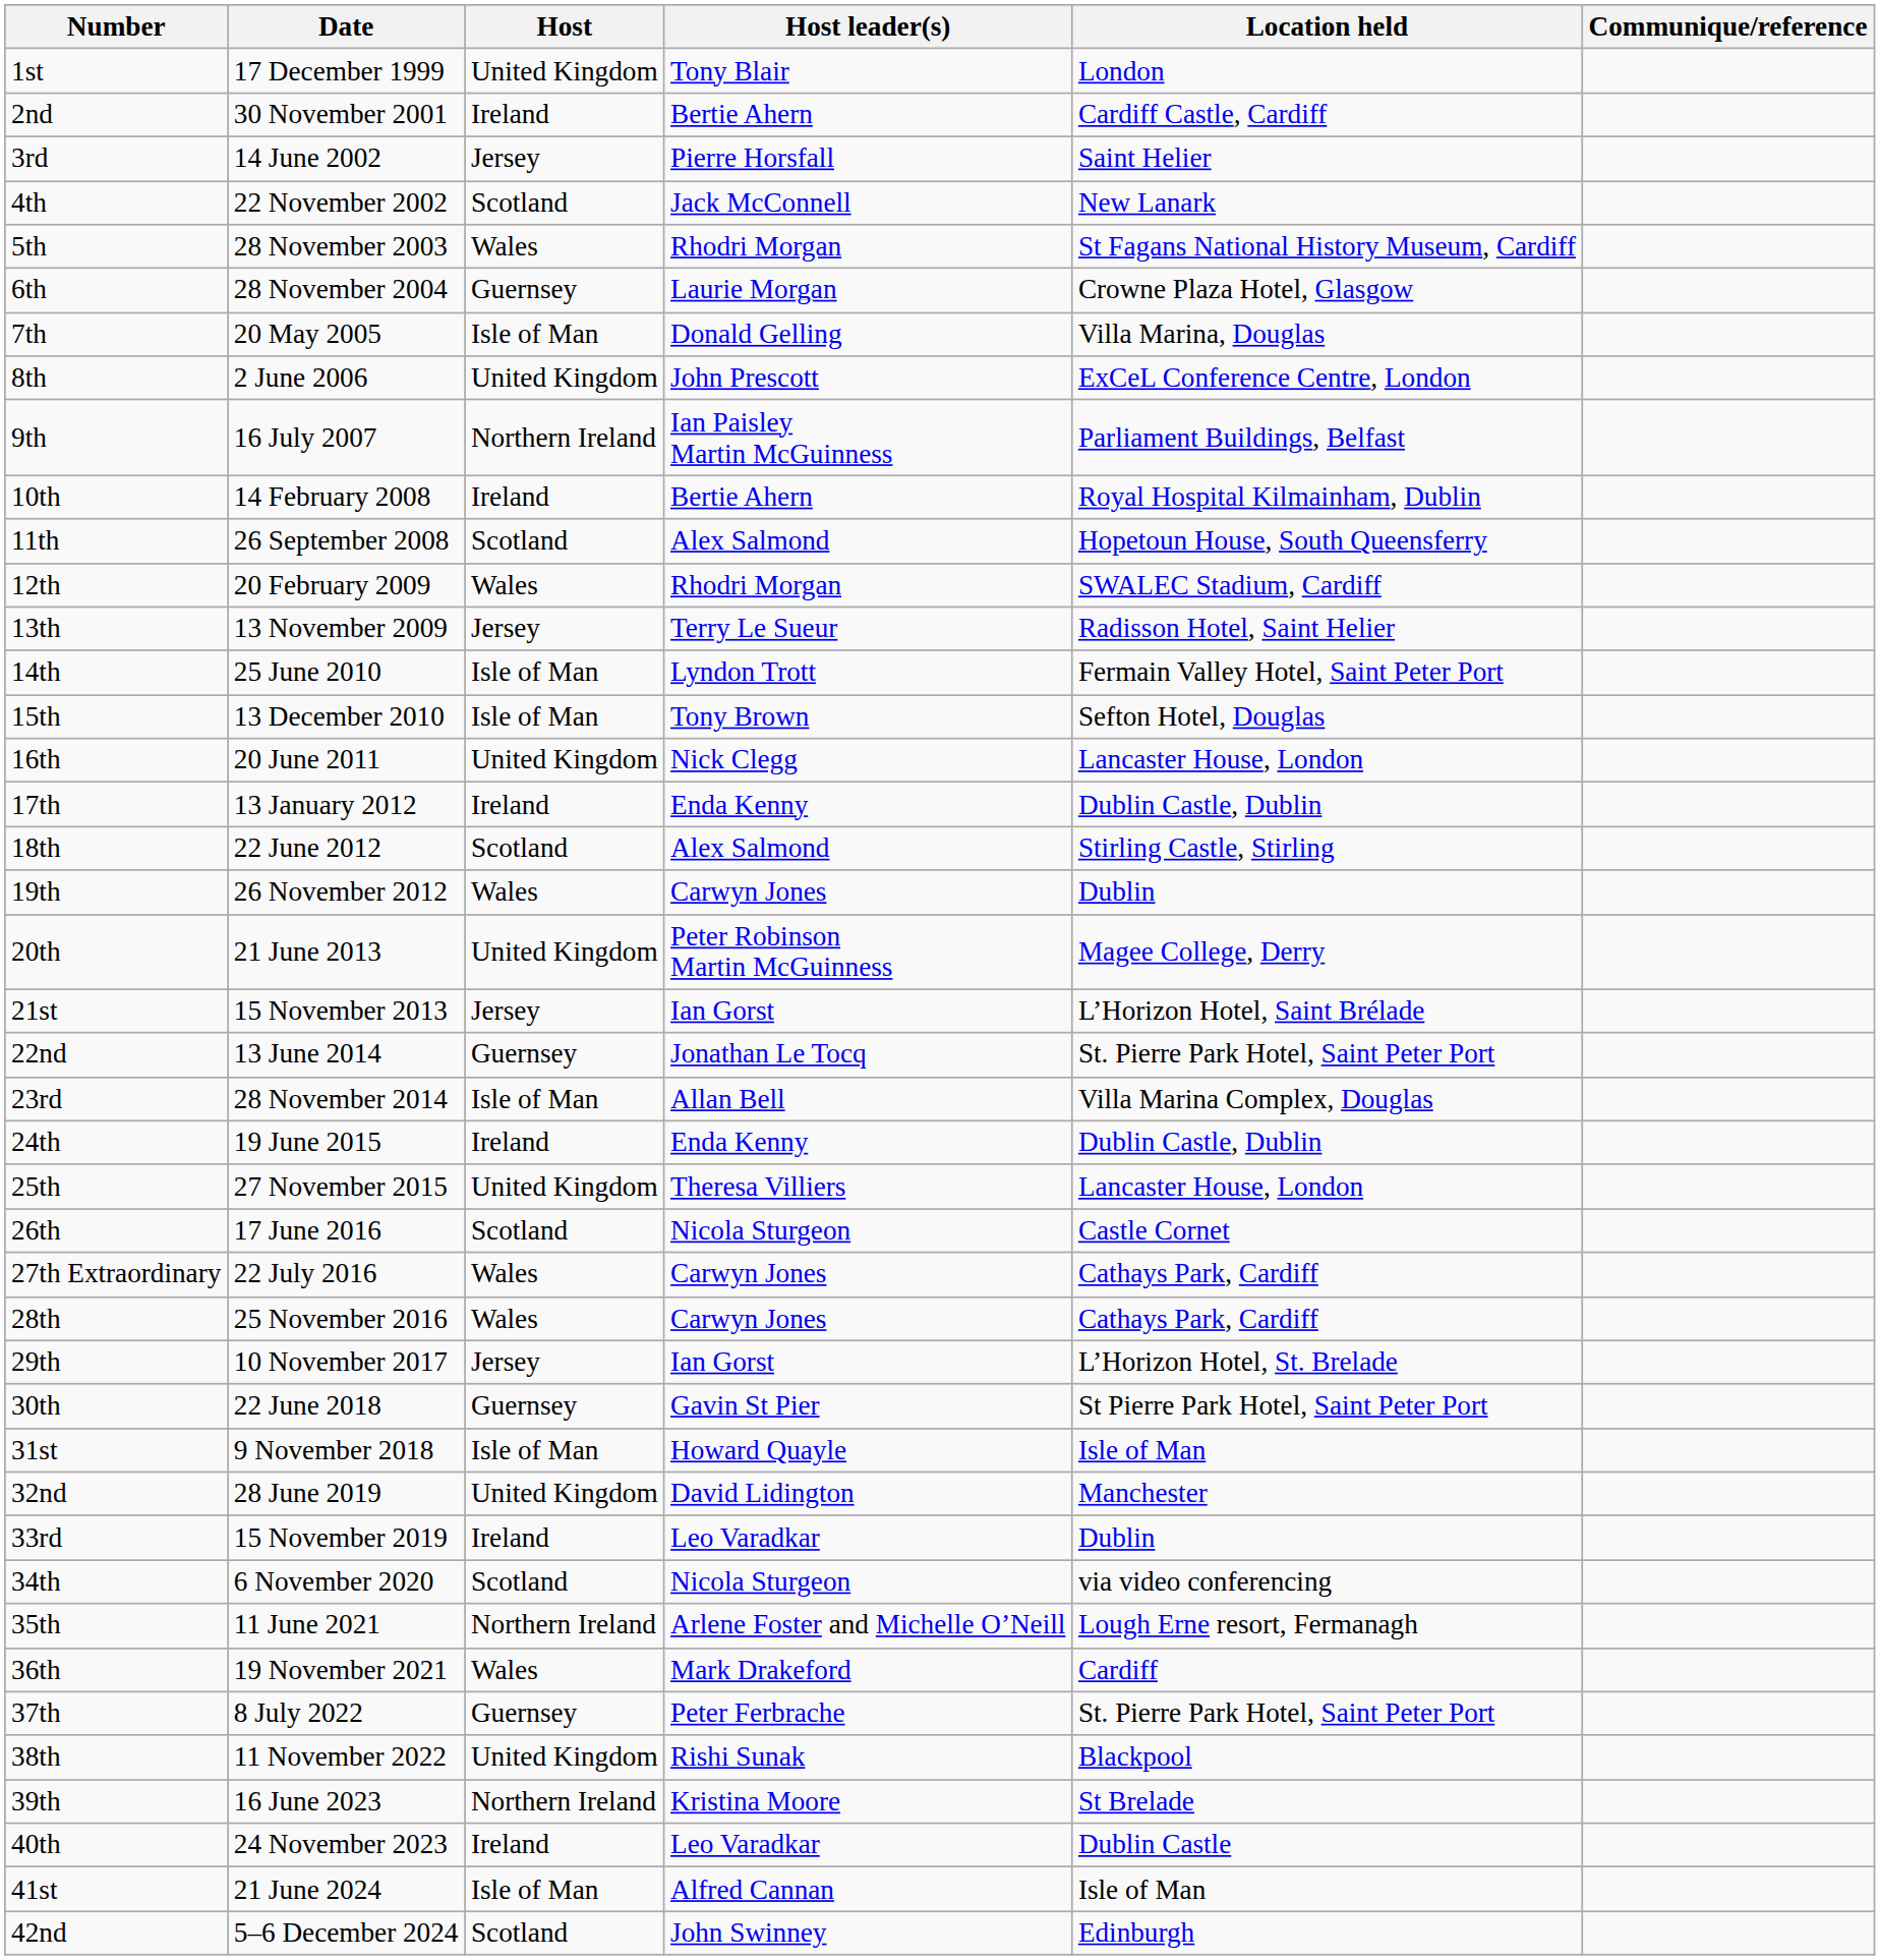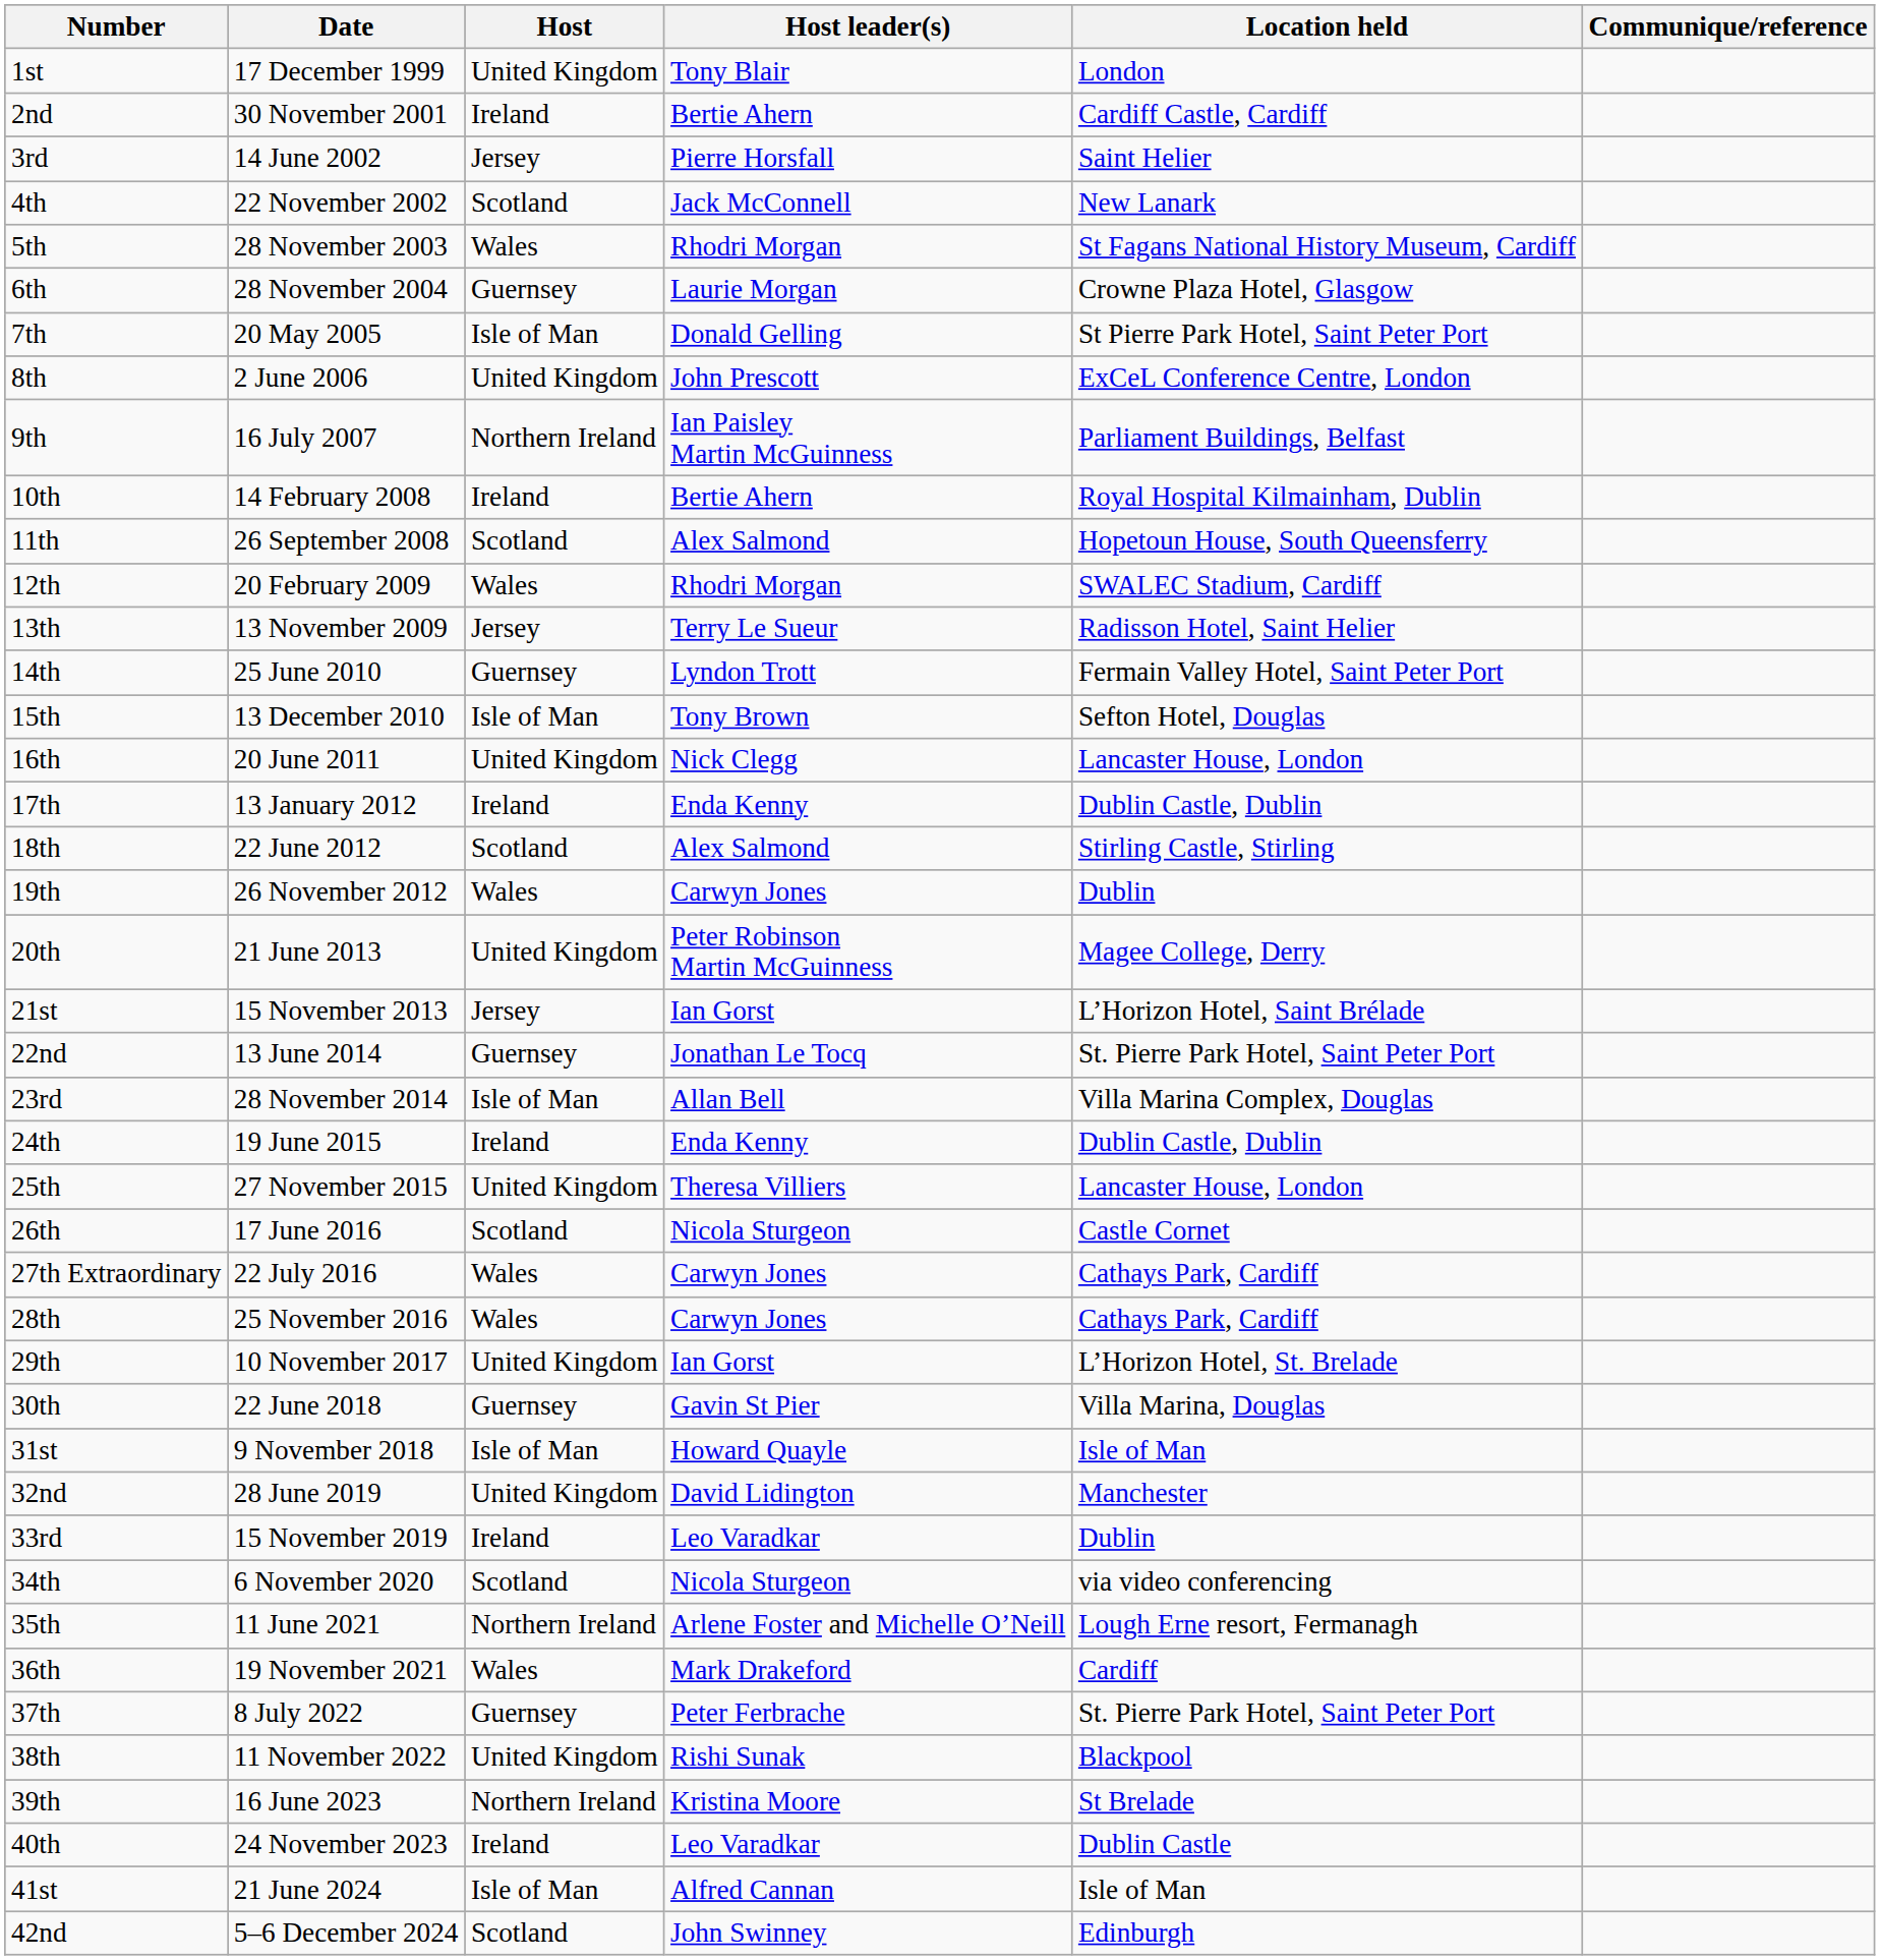 <table class="wikitable">
 <tr>
 <th>Number</th>
 <th>Date</th>
 <th>Host</th>
 <th>Host leader(s)</th>
 <th>Location held</th>
 <th>Communique/reference</th>
 </tr>
 <tr>
 <td>1st</td>
 <td>17 December 1999</td>
 <td>United Kingdom</td>
 <td><a href='#'>Tony Blair</a></td>
 <td><a href='#'>London</a></td>
 <td></td>
 </tr>
 <tr>
 <td>2nd</td>
 <td>30 November 2001</td>
 <td>Ireland</td>
 <td><a href='#'>Bertie Ahern</a></td>
 <td><a href='#'>Cardiff Castle</a>, <a href='#'>Cardiff</a></td>
 <td></td>
 </tr>
 <tr>
 <td>3rd</td>
 <td>14 June 2002</td>
 <td>Jersey</td>
 <td><a href='#'>Pierre Horsfall</a></td>
 <td><a href='#'>Saint Helier</a></td>
 <td></td>
 </tr>
 <tr>
 <td>4th</td>
 <td>22 November 2002</td>
 <td>Scotland</td>
 <td><a href='#'>Jack McConnell</a></td>
 <td><a href='#'>New Lanark</a></td>
 <td></td>
 </tr>
 <tr>
 <td>5th</td>
 <td>28 November 2003</td>
 <td>Wales</td>
 <td><a href='#'>Rhodri Morgan</a></td>
 <td><a href='#'>St Fagans National History Museum</a>, <a href='#'>Cardiff</a></td>
 <td></td>
 </tr>
 <tr>
 <td>6th</td>
 <td>28 November 2004</td>
 <td>Guernsey</td>
 <td><a href='#'>Laurie Morgan</a></td>
 <td>Crowne Plaza Hotel, <a href='#'>Glasgow</a></td>
 <td></td>
 </tr>
 <tr>
 <td>7th</td>
 <td>20 May 2005</td>
 <td>Isle of Man</td>
 <td><a href='#'>Donald Gelling</a></td>
-<td>Villa Marina, <a href='#'>Douglas</a></td>
+<td>St Pierre Park Hotel, <a href='#'>Saint Peter Port</a></td>
 <td></td>
 </tr>
 <tr>
 <td>8th</td>
 <td>2 June 2006</td>
 <td>United Kingdom</td>
 <td><a href='#'>John Prescott</a></td>
 <td><a href='#'>ExCeL Conference Centre</a>, <a href='#'>London</a></td>
 <td></td>
 </tr>
 <tr>
 <td>9th</td>
 <td>16 July 2007</td>
 <td>Northern Ireland</td>
 <td><a href='#'>Ian Paisley</a><br><a href='#'>Martin McGuinness</a></td>
 <td><a href='#'>Parliament Buildings</a>, <a href='#'>Belfast</a></td>
 <td></td>
 </tr>
 <tr>
 <td>10th</td>
 <td>14 February 2008</td>
 <td>Ireland</td>
 <td><a href='#'>Bertie Ahern</a></td>
 <td><a href='#'>Royal Hospital Kilmainham</a>, <a href='#'>Dublin</a></td>
 <td></td>
 </tr>
 <tr>
 <td>11th</td>
 <td>26 September 2008</td>
 <td>Scotland</td>
 <td><a href='#'>Alex Salmond</a></td>
 <td><a href='#'>Hopetoun House</a>, <a href='#'>South Queensferry</a></td>
 <td></td>
 </tr>
 <tr>
 <td>12th</td>
 <td>20 February 2009</td>
 <td>Wales</td>
 <td><a href='#'>Rhodri Morgan</a></td>
 <td><a href='#'>SWALEC Stadium</a>, <a href='#'>Cardiff</a></td>
 <td></td>
 </tr>
 <tr>
 <td>13th</td>
 <td>13 November 2009</td>
 <td>Jersey</td>
 <td><a href='#'>Terry Le Sueur</a></td>
 <td><a href='#'>Radisson Hotel</a>, <a href='#'>Saint Helier</a></td>
 <td></td>
 </tr>
 <tr>
 <td>14th</td>
 <td>25 June 2010</td>
-<td>Isle of Man</td>
+<td>Guernsey</td>
 <td><a href='#'>Lyndon Trott</a></td>
 <td>Fermain Valley Hotel, <a href='#'>Saint Peter Port</a></td>
 <td></td>
 </tr>
 <tr>
 <td>15th</td>
 <td>13 December 2010</td>
 <td>Isle of Man</td>
 <td><a href='#'>Tony Brown</a></td>
 <td>Sefton Hotel, <a href='#'>Douglas</a></td>
 <td></td>
 </tr>
 <tr>
 <td>16th</td>
 <td>20 June 2011</td>
 <td>United Kingdom</td>
 <td><a href='#'>Nick Clegg</a></td>
 <td><a href='#'>Lancaster House</a>, <a href='#'>London</a></td>
 <td></td>
 </tr>
 <tr>
 <td>17th</td>
 <td>13 January 2012</td>
 <td>Ireland</td>
 <td><a href='#'>Enda Kenny</a></td>
 <td><a href='#'>Dublin Castle</a>, <a href='#'>Dublin</a></td>
 <td></td>
 </tr>
 <tr>
 <td>18th</td>
 <td>22 June 2012</td>
 <td>Scotland</td>
 <td><a href='#'>Alex Salmond</a></td>
 <td><a href='#'>Stirling Castle</a>, <a href='#'>Stirling</a></td>
 <td></td>
 </tr>
 <tr>
 <td>19th</td>
 <td>26 November 2012</td>
 <td>Wales</td>
 <td><a href='#'>Carwyn Jones</a></td>
 <td><a href='#'>Dublin</a></td>
 <td></td>
 </tr>
 <tr>
 <td>20th</td>
 <td>21 June 2013</td>
 <td>United Kingdom</td>
 <td><a href='#'>Peter Robinson</a><br><a href='#'>Martin McGuinness</a></td>
 <td><a href='#'>Magee College</a>, <a href='#'>Derry</a></td>
 <td></td>
 </tr>
 <tr>
 <td>21st</td>
 <td>15 November 2013</td>
 <td>Jersey</td>
 <td><a href='#'>Ian Gorst</a></td>
 <td>L’Horizon Hotel, <a href='#'>Saint Brélade</a></td>
 <td></td>
 </tr>
 <tr>
 <td>22nd</td>
 <td>13 June 2014</td>
 <td>Guernsey</td>
 <td><a href='#'>Jonathan Le Tocq</a></td>
 <td>St. Pierre Park Hotel, <a href='#'>Saint Peter Port</a></td>
 <td></td>
 </tr>
 <tr>
 <td>23rd</td>
 <td>28 November 2014</td>
 <td>Isle of Man</td>
 <td><a href='#'>Allan Bell</a></td>
 <td>Villa Marina Complex, <a href='#'>Douglas</a></td>
 <td></td>
 </tr>
 <tr>
 <td>24th</td>
 <td>19 June 2015</td>
 <td>Ireland</td>
 <td><a href='#'>Enda Kenny</a></td>
 <td><a href='#'>Dublin Castle</a>, <a href='#'>Dublin</a></td>
 <td></td>
 </tr>
 <tr>
 <td>25th</td>
 <td>27 November 2015</td>
 <td>United Kingdom</td>
 <td><a href='#'>Theresa Villiers</a></td>
 <td><a href='#'>Lancaster House</a>, <a href='#'>London</a></td>
 <td></td>
 </tr>
 <tr>
 <td>26th</td>
 <td>17 June 2016</td>
 <td>Scotland</td>
 <td><a href='#'>Nicola Sturgeon</a></td>
 <td><a href='#'>Castle Cornet</a></td>
 <td></td>
 </tr>
 <tr>
 <td>27th Extraordinary</td>
 <td>22 July 2016</td>
 <td>Wales</td>
 <td><a href='#'>Carwyn Jones</a></td>
 <td><a href='#'>Cathays Park</a>, <a href='#'>Cardiff</a></td>
 <td></td>
 </tr>
 <tr>
 <td>28th</td>
 <td>25 November 2016</td>
 <td>Wales</td>
 <td><a href='#'>Carwyn Jones</a></td>
 <td><a href='#'>Cathays Park</a>, <a href='#'>Cardiff</a></td>
 <td></td>
 </tr>
 <tr>
 <td>29th</td>
 <td>10 November 2017</td>
-<td>Jersey</td>
+<td>United Kingdom</td>
 <td><a href='#'>Ian Gorst</a></td>
 <td>L’Horizon Hotel, <a href='#'>St. Brelade</a></td>
 <td><br></td>
 </tr>
 <tr>
 <td>30th</td>
 <td>22 June 2018</td>
 <td>Guernsey</td>
 <td><a href='#'>Gavin St Pier</a></td>
-<td>St Pierre Park Hotel, <a href='#'>Saint Peter Port</a></td>
+<td>Villa Marina, <a href='#'>Douglas</a></td>
 <td></td>
 </tr>
 <tr>
 <td>31st</td>
 <td>9 November 2018</td>
 <td>Isle of Man</td>
 <td><a href='#'>Howard Quayle</a></td>
 <td><a href='#'>Isle of Man</a></td>
 <td></td>
 </tr>
 <tr>
 <td>32nd</td>
 <td>28 June 2019</td>
 <td>United Kingdom</td>
 <td><a href='#'>David Lidington</a></td>
 <td><a href='#'>Manchester</a></td>
 <td></td>
 </tr>
 <tr>
 <td>33rd</td>
 <td>15 November 2019</td>
 <td>Ireland</td>
 <td><a href='#'>Leo Varadkar</a></td>
 <td><a href='#'>Dublin</a></td>
 <td></td>
 </tr>
 <tr>
 <td>34th</td>
 <td>6 November 2020</td>
 <td>Scotland</td>
 <td><a href='#'>Nicola Sturgeon</a></td>
 <td>via video conferencing</td>
 <td></td>
 </tr>
 <tr>
 <td>35th</td>
 <td>11 June 2021</td>
 <td>Northern Ireland</td>
 <td><a href='#'>Arlene Foster</a> and <a href='#'>Michelle O’Neill</a></td>
 <td><a href='#'>Lough Erne</a> resort, Fermanagh</td>
 <td></td>
 </tr>
 <tr>
 <td>36th</td>
 <td>19 November 2021</td>
 <td>Wales</td>
 <td><a href='#'>Mark Drakeford</a></td>
 <td><a href='#'>Cardiff</a></td>
 <td></td>
 </tr>
 <tr>
 <td>37th</td>
 <td>8 July 2022</td>
 <td>Guernsey</td>
 <td><a href='#'>Peter Ferbrache</a></td>
 <td>St. Pierre Park Hotel, <a href='#'>Saint Peter Port</a></td>
 <td></td>
 </tr>
 <tr>
 <td>38th</td>
 <td>11 November 2022</td>
 <td>United Kingdom</td>
 <td><a href='#'>Rishi Sunak</a></td>
 <td><a href='#'>Blackpool</a></td>
 <td></td>
 </tr>
 <tr>
 <td>39th</td>
 <td>16 June 2023</td>
 <td>Northern Ireland</td>
 <td><a href='#'>Kristina Moore</a></td>
 <td><a href='#'>St Brelade</a></td>
 <td></td>
 </tr>
 <tr>
 <td>40th</td>
 <td>24 November 2023</td>
 <td>Ireland</td>
 <td><a href='#'>Leo Varadkar</a></td>
 <td><a href='#'>Dublin Castle</a></td>
 <td></td>
 </tr>
 <tr>
 <td>41st</td>
 <td>21 June 2024</td>
 <td>Isle of Man</td>
 <td><a href='#'>Alfred Cannan</a></td>
 <td>Isle of Man</td>
 <td></td>
 </tr>
 <tr>
 <td>42nd</td>
 <td>5–6 December 2024</td>
 <td>Scotland</td>
 <td><a href='#'>John Swinney</a></td>
 <td><a href='#'>Edinburgh</a></td>
 <td></td>
 </tr>
 </table>
